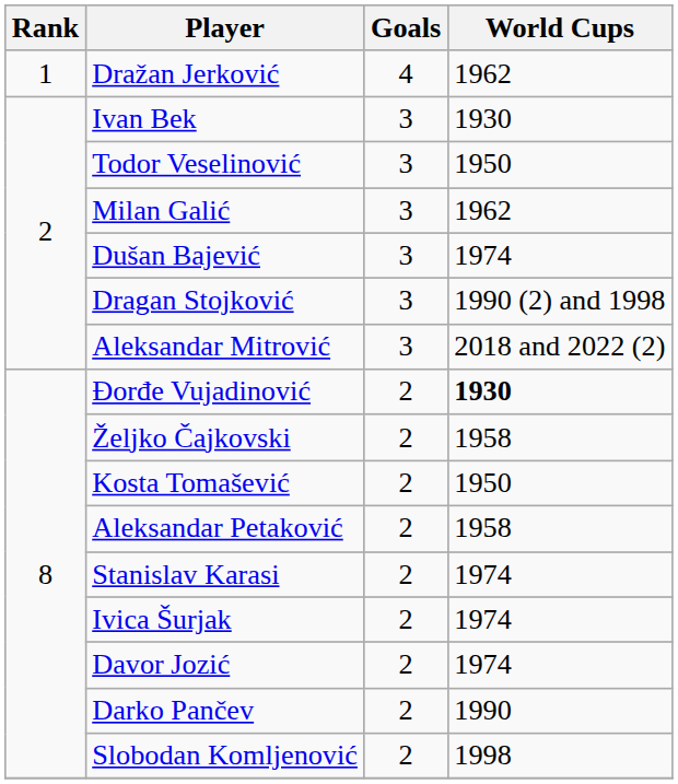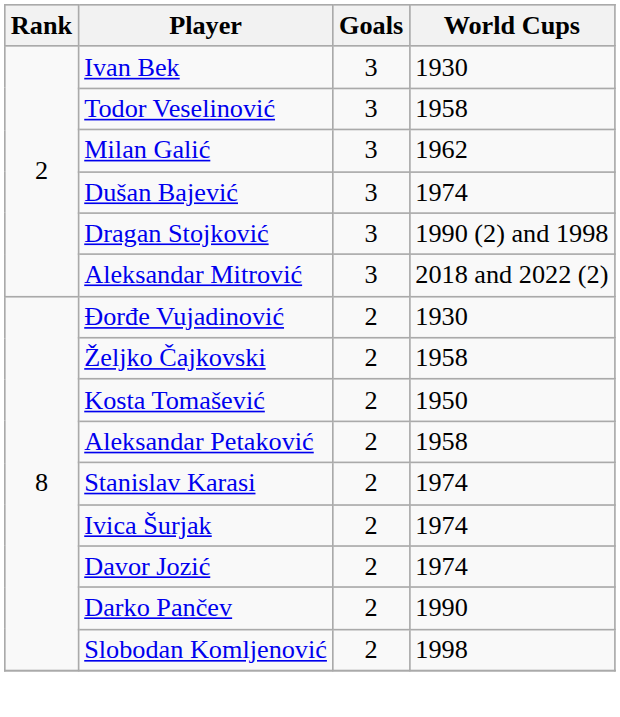 <table class="wikitable" style="text-align: left;">
 <tr>
 <th>Rank</th>
 <th>Player</th>
 <th>Goals</th>
 <th>World Cups</th>
-</tr>
-<tr>
-<td align=center>1</td>
-<td><a href='#'>Dražan Jerković</a></td>
-<td align=center>4</td>
-<td>1962</td>
 </tr>
 <tr>
 <td rowspan=6 align=center>2</td>
 <td><a href='#'>Ivan Bek</a></td>
 <td align=center>3</td>
 <td>1930</td>
 </tr>
 <tr>
 <td><a href='#'>Todor Veselinović</a></td>
 <td align=center>3</td>
-<td>1950</td>
+<td>1958</td>
 </tr>
 <tr>
 <td><a href='#'>Milan Galić</a></td>
 <td align=center>3</td>
 <td>1962</td>
 </tr>
 <tr>
 <td><a href='#'>Dušan Bajević</a></td>
 <td align=center>3</td>
 <td>1974</td>
 </tr>
 <tr>
 <td><a href='#'>Dragan Stojković</a></td>
 <td align=center>3</td>
 <td>1990 (2) and 1998</td>
 </tr>
 <tr>
 <td><a href='#'>Aleksandar Mitrović</a></td>
 <td align=center>3</td>
 <td>2018 and 2022 (2)</td>
 </tr>
 <tr>
 <td rowspan=9 align=center>8</td>
 <td><a href='#'>Đorđe Vujadinović</a></td>
 <td align=center>2</td>
-<td><strong>1930</strong></td>
+<td>1930</td>
 </tr>
 <tr>
 <td><a href='#'>Željko Čajkovski</a></td>
 <td align=center>2</td>
 <td>1958</td>
 </tr>
 <tr>
 <td><a href='#'>Kosta Tomašević</a></td>
 <td align=center>2</td>
 <td>1950</td>
 </tr>
 <tr>
 <td><a href='#'>Aleksandar Petaković</a></td>
 <td align=center>2</td>
 <td>1958</td>
 </tr>
 <tr>
 <td><a href='#'>Stanislav Karasi</a></td>
 <td align=center>2</td>
 <td>1974</td>
 </tr>
 <tr>
 <td><a href='#'>Ivica Šurjak</a></td>
 <td align=center>2</td>
 <td>1974</td>
 </tr>
 <tr>
 <td><a href='#'>Davor Jozić</a></td>
 <td align=center>2</td>
 <td>1974</td>
 </tr>
 <tr>
 <td><a href='#'>Darko Pančev</a></td>
 <td align=center>2</td>
 <td>1990</td>
 </tr>
 <tr>
 <td><a href='#'>Slobodan Komljenović</a></td>
 <td align=center>2</td>
 <td>1998</td>
 </tr>
 <tr>
 </tr>
 </table>
